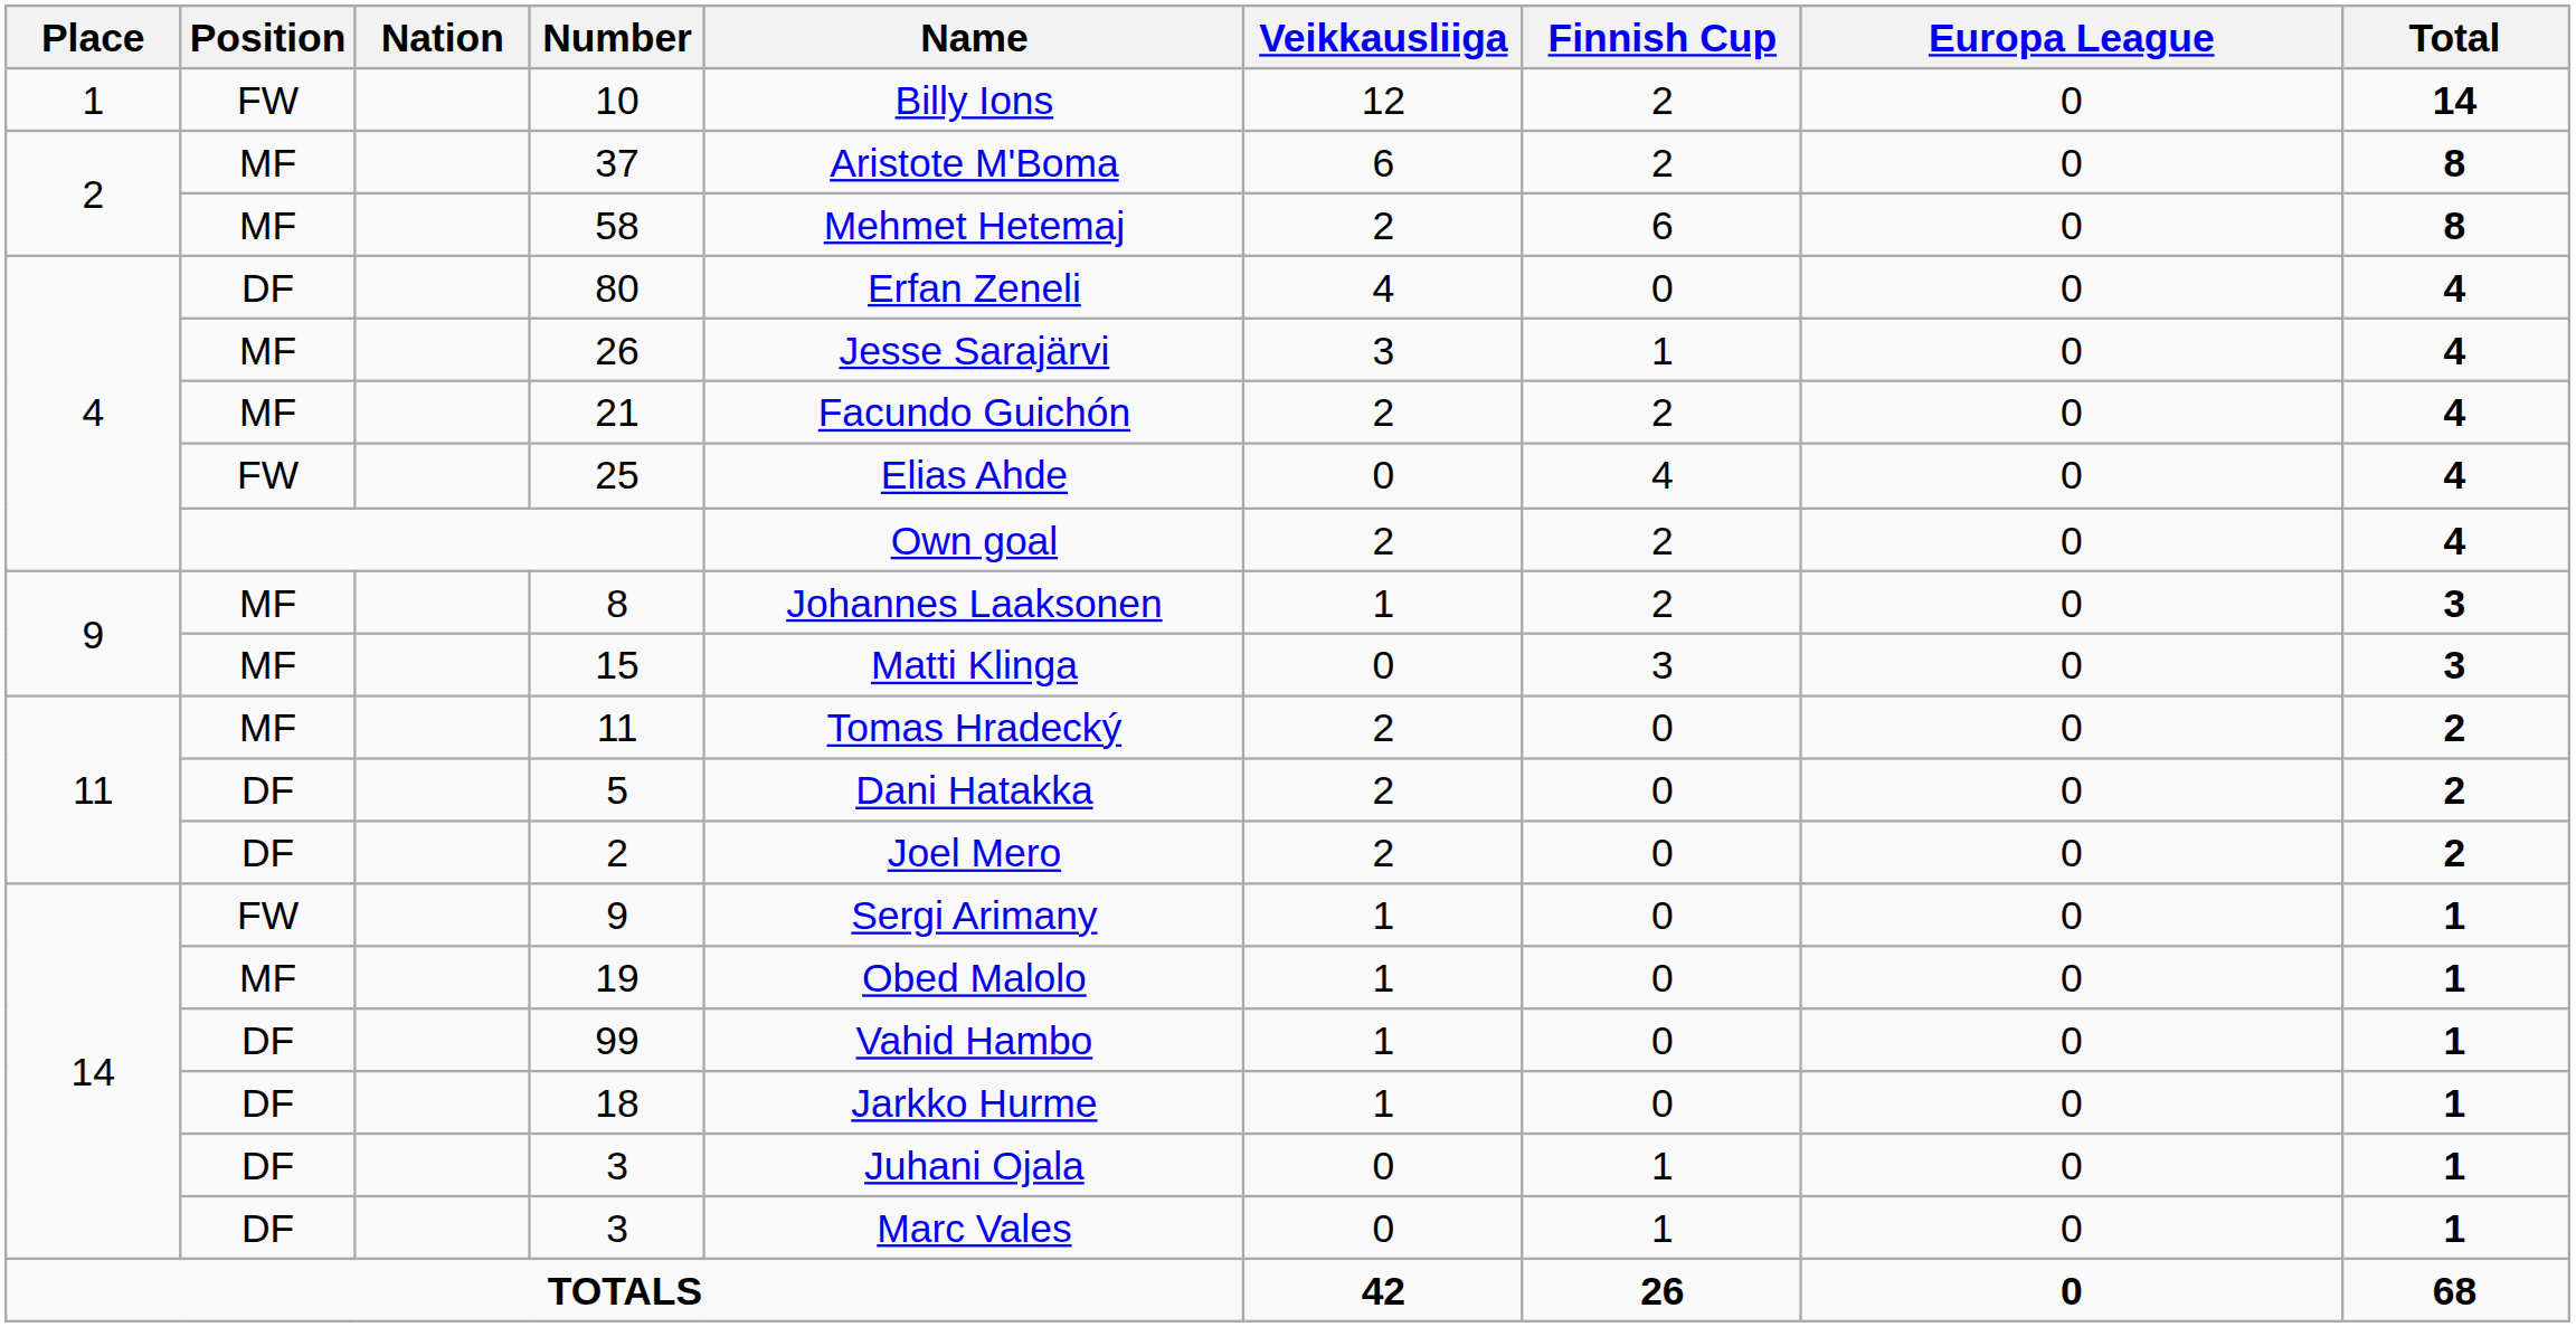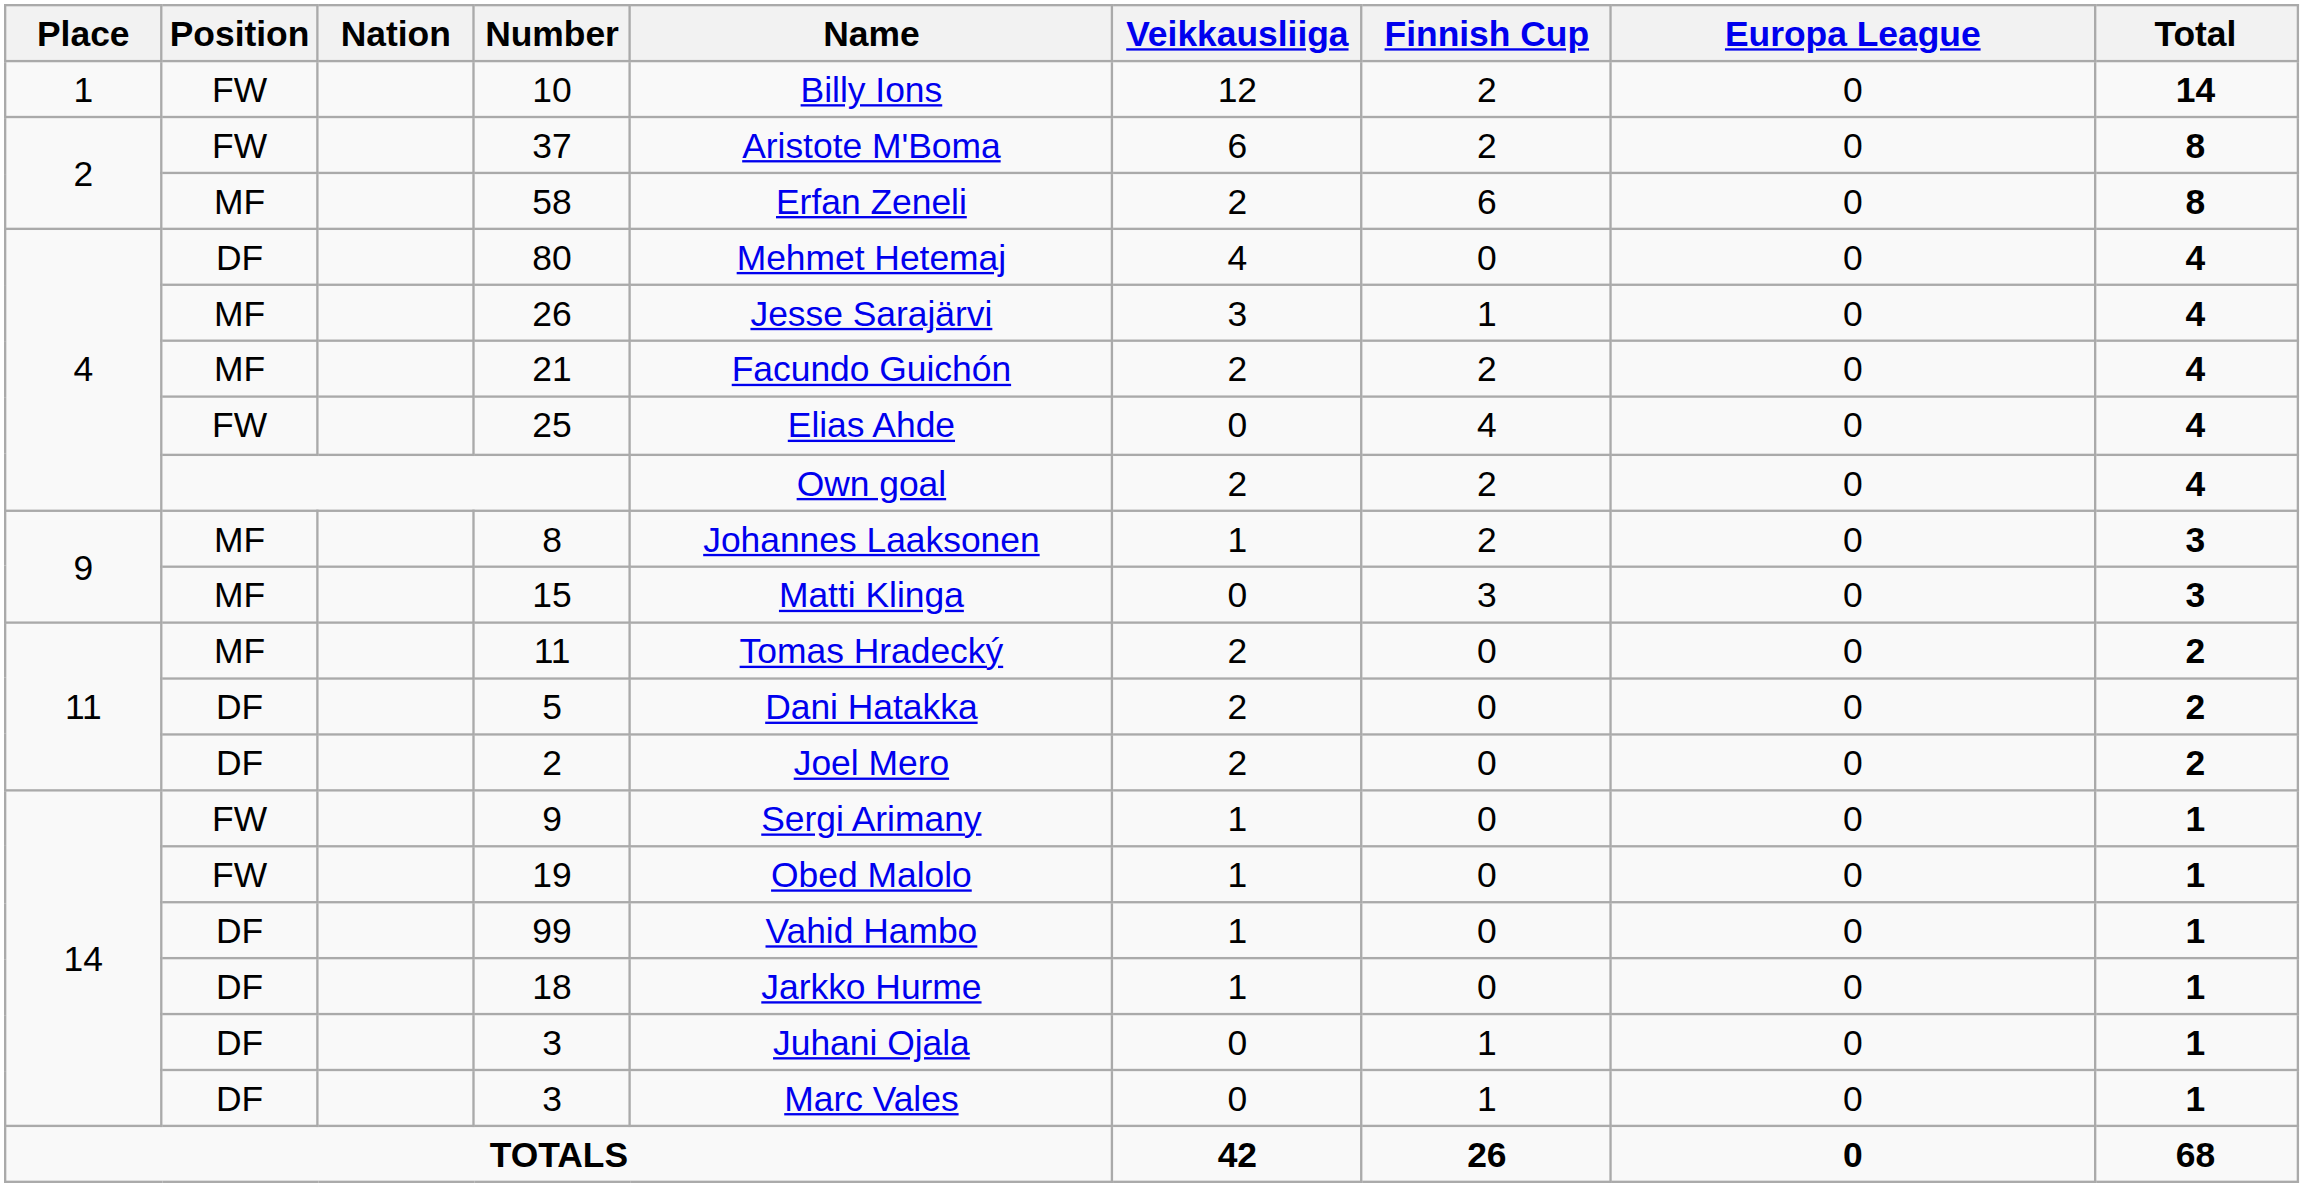 <table class="wikitable" style="font-size: 95%; text-align: center;">
 <tr>
 <th width=60>Place</th>
 <th width=60>Position</th>
 <th width=60>Nation</th>
 <th width=60>Number</th>
 <th width=200>Name</th>
 <th width=100><a href='#'>Veikkausliiga</a></th>
 <th width=100><a href='#'>Finnish Cup</a></th>
 <th width=200><a href='#'>Europa League</a></th>
 <th width=80><strong>Total</strong></th>
 </tr>
 <tr>
 <td>1</td>
 <td>FW</td>
 <td></td>
 <td>10</td>
 <td><a href='#'>Billy Ions</a></td>
 <td>12</td>
 <td>2</td>
 <td>0</td>
 <td><strong>14</strong></td>
 </tr>
 <tr>
 <td rowspan="2">2</td>
-<td>MF</td>
+<td>FW</td>
 <td></td>
 <td>37</td>
 <td><a href='#'>Aristote M'Boma</a></td>
 <td>6</td>
 <td>2</td>
 <td>0</td>
 <td><strong>8</strong></td>
 </tr>
 <tr>
 <td>MF</td>
 <td></td>
 <td>58</td>
-<td><a href='#'>Mehmet Hetemaj</a></td>
+<td><a href='#'>Erfan Zeneli</a></td>
 <td>2</td>
 <td>6</td>
 <td>0</td>
 <td><strong>8</strong></td>
 </tr>
 <tr>
 <td rowspan="5">4</td>
 <td>DF</td>
 <td></td>
 <td>80</td>
-<td><a href='#'>Erfan Zeneli</a></td>
+<td><a href='#'>Mehmet Hetemaj</a></td>
 <td>4</td>
 <td>0</td>
 <td>0</td>
 <td><strong>4</strong></td>
 </tr>
 <tr>
 <td>MF</td>
 <td></td>
 <td>26</td>
 <td><a href='#'>Jesse Sarajärvi</a></td>
 <td>3</td>
 <td>1</td>
 <td>0</td>
 <td><strong>4</strong></td>
 </tr>
 <tr>
 <td>MF</td>
 <td></td>
 <td>21</td>
 <td><a href='#'>Facundo Guichón</a></td>
 <td>2</td>
 <td>2</td>
 <td>0</td>
 <td><strong>4</strong></td>
 </tr>
 <tr>
 <td>FW</td>
 <td></td>
 <td>25</td>
 <td><a href='#'>Elias Ahde</a></td>
 <td>0</td>
 <td>4</td>
 <td>0</td>
 <td><strong>4</strong></td>
 </tr>
 <tr>
 <td colspan="3"></td>
 <td><a href='#'>Own goal</a></td>
 <td>2</td>
 <td>2</td>
 <td>0</td>
 <td><strong>4</strong></td>
 </tr>
 <tr>
 <td rowspan="2">9</td>
 <td>MF</td>
 <td></td>
 <td>8</td>
 <td><a href='#'>Johannes Laaksonen</a></td>
 <td>1</td>
 <td>2</td>
 <td>0</td>
 <td><strong>3</strong></td>
 </tr>
 <tr>
 <td>MF</td>
 <td></td>
 <td>15</td>
 <td><a href='#'>Matti Klinga</a></td>
 <td>0</td>
 <td>3</td>
 <td>0</td>
 <td><strong>3</strong></td>
 </tr>
 <tr>
 <td rowspan="3">11</td>
 <td>MF</td>
 <td></td>
 <td>11</td>
 <td><a href='#'>Tomas Hradecký</a></td>
 <td>2</td>
 <td>0</td>
 <td>0</td>
 <td><strong>2</strong></td>
 </tr>
 <tr>
 <td>DF</td>
 <td></td>
 <td>5</td>
 <td><a href='#'>Dani Hatakka</a></td>
 <td>2</td>
 <td>0</td>
 <td>0</td>
 <td><strong>2</strong></td>
 </tr>
 <tr>
 <td>DF</td>
 <td></td>
 <td>2</td>
 <td><a href='#'>Joel Mero</a></td>
 <td>2</td>
 <td>0</td>
 <td>0</td>
 <td><strong>2</strong></td>
 </tr>
 <tr>
 <td rowspan="6">14</td>
 <td>FW</td>
 <td></td>
 <td>9</td>
 <td><a href='#'>Sergi Arimany</a></td>
 <td>1</td>
 <td>0</td>
 <td>0</td>
 <td><strong>1</strong></td>
 </tr>
 <tr>
-<td>MF</td>
+<td>FW</td>
 <td></td>
 <td>19</td>
 <td><a href='#'>Obed Malolo</a></td>
 <td>1</td>
 <td>0</td>
 <td>0</td>
 <td><strong>1</strong></td>
 </tr>
 <tr>
 <td>DF</td>
 <td></td>
 <td>99</td>
 <td><a href='#'>Vahid Hambo</a></td>
 <td>1</td>
 <td>0</td>
 <td>0</td>
 <td><strong>1</strong></td>
 </tr>
 <tr>
 <td>DF</td>
 <td></td>
 <td>18</td>
 <td><a href='#'>Jarkko Hurme</a></td>
 <td>1</td>
 <td>0</td>
 <td>0</td>
 <td><strong>1</strong></td>
 </tr>
 <tr>
 <td>DF</td>
 <td></td>
 <td>3</td>
 <td><a href='#'>Juhani Ojala</a></td>
 <td>0</td>
 <td>1</td>
 <td>0</td>
 <td><strong>1</strong></td>
 </tr>
 <tr>
 <td>DF</td>
 <td></td>
 <td>3</td>
 <td><a href='#'>Marc Vales</a></td>
 <td>0</td>
 <td>1</td>
 <td>0</td>
 <td><strong>1</strong></td>
 </tr>
 <tr>
 <td colspan="5"><strong>TOTALS</strong></td>
 <td><strong>42</strong></td>
 <td><strong>26</strong></td>
 <td><strong>0</strong></td>
 <td><strong>68</strong></td>
 </tr>
 </table>
